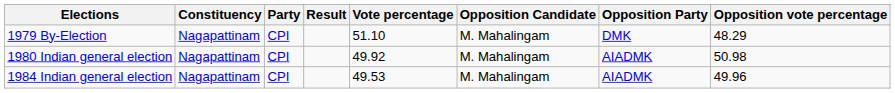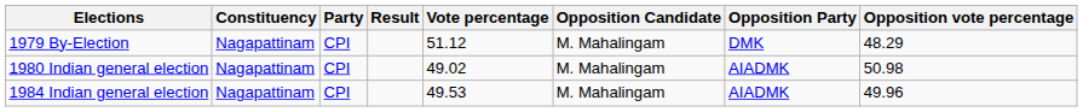 <table class="wikitable sortable">
 <tr>
 <th>Elections</th>
 <th>Constituency</th>
 <th>Party</th>
 <th>Result</th>
 <th>Vote percentage</th>
 <th>Opposition Candidate</th>
 <th>Opposition Party</th>
 <th>Opposition vote percentage</th>
 </tr>
 <tr>
 <td><a href='#'>1979 By-Election</a></td>
 <td><a href='#'>Nagapattinam</a></td>
 <td><a href='#'>CPI</a></td>
 <td></td>
-<td>51.10</td>
+<td>51.12</td>
 <td>M. Mahalingam</td>
 <td><a href='#'>DMK</a></td>
 <td>48.29</td>
 </tr>
 <tr>
 <td><a href='#'>1980 Indian general election</a></td>
 <td><a href='#'>Nagapattinam</a></td>
 <td><a href='#'>CPI</a></td>
 <td></td>
-<td>49.92</td>
+<td>49.02</td>
 <td>M. Mahalingam</td>
 <td><a href='#'>AIADMK</a></td>
 <td>50.98</td>
 </tr>
 <tr>
 <td><a href='#'>1984 Indian general election</a></td>
 <td><a href='#'>Nagapattinam</a></td>
 <td><a href='#'>CPI</a></td>
 <td></td>
 <td>49.53</td>
 <td>M. Mahalingam</td>
 <td><a href='#'>AIADMK</a></td>
 <td>49.96</td>
 </tr>
 </table>
